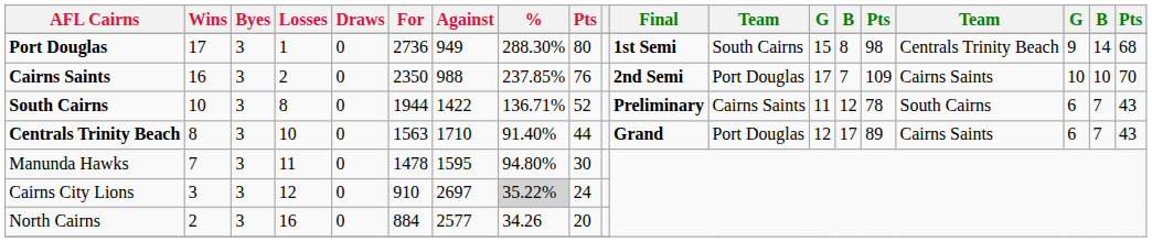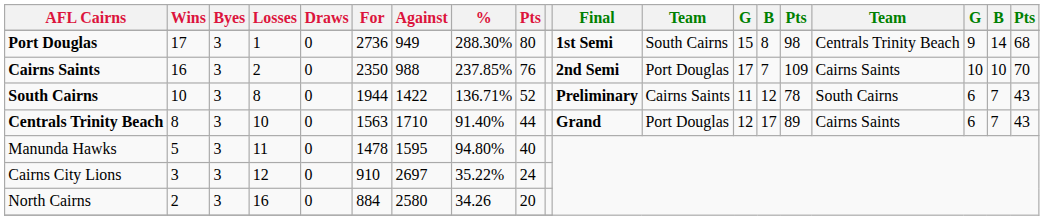 <table style="font-size: 85%; text-align: left;" class="wikitable">
 <tr>
 <th style="color:crimson">AFL Cairns</th>
 <th style="color:crimson">Wins</th>
 <th style="color:crimson">Byes</th>
 <th style="color:crimson">Losses</th>
 <th style="color:crimson">Draws</th>
 <th style="color:crimson">For</th>
 <th style="color:crimson">Against</th>
 <th style="color:crimson">%</th>
 <th style="color:crimson">Pts</th>
 <th></th>
 <th style="color:green">Final</th>
 <th style="color:green">Team</th>
 <th style="color:green">G</th>
 <th style="color:green">B</th>
 <th style="color:green">Pts</th>
 <th style="color:green">Team</th>
 <th style="color:green">G</th>
 <th style="color:green">B</th>
 <th style="color:green">Pts</th>
 </tr>
 <tr>
 </tr>
 <tr>
 </tr>
 <tr>
 <td><strong>   Port Douglas  </strong></td>
 <td>17</td>
 <td>3</td>
 <td>1</td>
 <td>0</td>
 <td>2736</td>
 <td>949</td>
 <td>288.30%</td>
 <td>80</td>
 <td></td>
 <td><strong>1st Semi</strong></td>
 <td>South Cairns</td>
 <td>15</td>
 <td>8</td>
 <td>98</td>
 <td>Centrals Trinity Beach</td>
 <td>9</td>
 <td>14</td>
 <td>68</td>
 </tr>
 <tr>
 <td><strong>   Cairns Saints   </strong></td>
 <td>16</td>
 <td>3</td>
 <td>2</td>
 <td>0</td>
 <td>2350</td>
 <td>988</td>
 <td>237.85%</td>
 <td>76</td>
 <td></td>
 <td><strong>2nd Semi</strong></td>
 <td>Port Douglas</td>
 <td>17</td>
 <td>7</td>
 <td>109</td>
 <td>Cairns Saints</td>
 <td>10</td>
 <td>10</td>
 <td>70</td>
 </tr>
 <tr>
 <td><strong>   South Cairns   </strong></td>
 <td>10</td>
 <td>3</td>
 <td>8</td>
 <td>0</td>
 <td>1944</td>
 <td>1422</td>
 <td>136.71%</td>
 <td>52</td>
 <td></td>
 <td><strong>Preliminary</strong></td>
 <td>Cairns Saints</td>
 <td>11</td>
 <td>12</td>
 <td>78</td>
 <td>South Cairns</td>
 <td>6</td>
 <td>7</td>
 <td>43</td>
 </tr>
 <tr>
 <td><strong>   Centrals Trinity Beach   </strong></td>
 <td>8</td>
 <td>3</td>
 <td>10</td>
 <td>0</td>
 <td>1563</td>
 <td>1710</td>
 <td>91.40%</td>
 <td>44</td>
 <td></td>
 <td><strong>Grand</strong></td>
 <td>Port Douglas</td>
 <td>12</td>
 <td>17</td>
 <td>89</td>
 <td>Cairns Saints</td>
 <td>6</td>
 <td>7</td>
 <td>43</td>
 </tr>
 <tr>
 <td>Manunda Hawks</td>
-<td>7</td>
+<td>5</td>
 <td>3</td>
 <td>11</td>
 <td>0</td>
 <td>1478</td>
 <td>1595</td>
 <td>94.80%</td>
-<td>30</td>
+<td>40</td>
 <td></td>
 </tr>
 <tr>
 <td>Cairns City Lions</td>
 <td>3</td>
 <td>3</td>
 <td>12</td>
 <td>0</td>
 <td>910</td>
 <td>2697</td>
-<td style="background: lightgrey;">35.22%</td>
+<td>35.22%</td>
 <td>24</td>
 <td></td>
 </tr>
 <tr>
 <td>North Cairns</td>
 <td>2</td>
 <td>3</td>
 <td>16</td>
 <td>0</td>
 <td>884</td>
-<td>2577</td>
+<td>2580</td>
 <td>34.26</td>
 <td>20</td>
 <td></td>
 </tr>
 <tr>
 </tr>
 </table>
